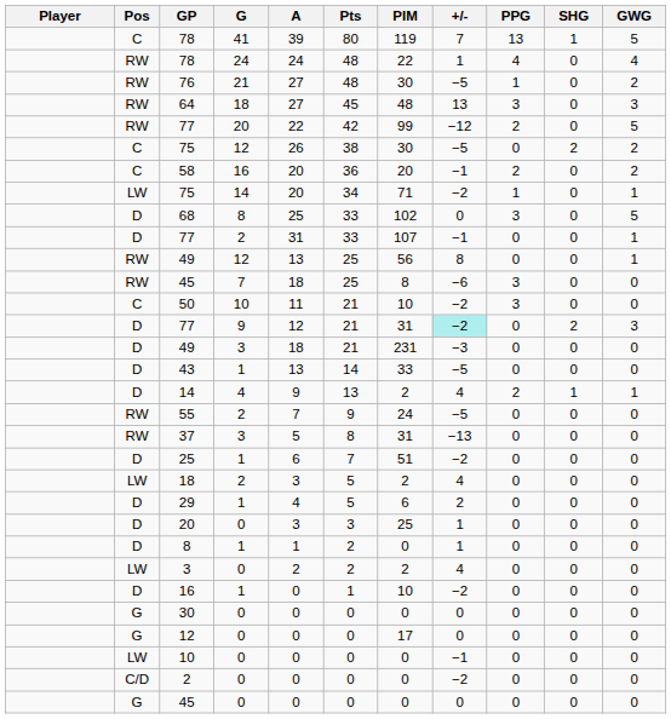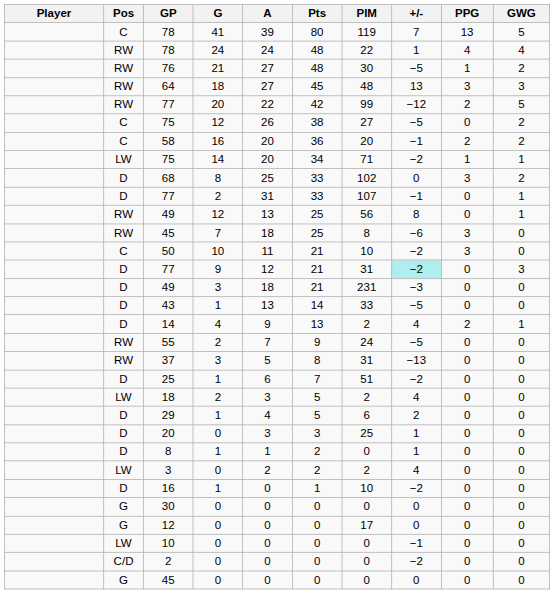 <table class="wikitable sortable" width="60%">
 <tr ALIGN="center">
 <th bgcolor="#DDDDFF" width="10%">Player</th>
 <th bgcolor="#DDDDFF" width="3%" title="Position">Pos</th>
 <th bgcolor="#DDDDFF" width="5%" title="Games played">GP</th>
 <th bgcolor="#DDDDFF" width="5%" title="Goals">G</th>
 <th bgcolor="#DDDDFF" width="5%" title="Assists">A</th>
 <th bgcolor="#DDDDFF" width="5%" title="Points">Pts</th>
 <th bgcolor="#DDDDFF" width="5%" title="Penalties in Minutes">PIM</th>
 <th bgcolor="#DDDDFF" width="5%" title="Plus/minus">+/-</th>
 <th bgcolor="#DDDDFF" width="5%" title="Power play goals">PPG</th>
-<th bgcolor="#DDDDFF" width="5%" title="Short-handed goals">SHG</th>
 <th bgcolor="#DDDDFF" width="5%" title="Game-winning goals">GWG</th>
 </tr>
 <tr align="center">
 <td align="right"></td>
 <td>C</td>
 <td>78</td>
 <td>41</td>
 <td>39</td>
 <td>80</td>
 <td>119</td>
 <td>7</td>
 <td>13</td>
-<td>1</td>
 <td>5</td>
 </tr>
 <tr align="center">
 <td align="right"></td>
 <td>RW</td>
 <td>78</td>
 <td>24</td>
 <td>24</td>
 <td>48</td>
 <td>22</td>
 <td>1</td>
 <td>4</td>
-<td>0</td>
 <td>4</td>
 </tr>
 <tr align="center">
 <td align="right"></td>
 <td>RW</td>
 <td>76</td>
 <td>21</td>
 <td>27</td>
 <td>48</td>
 <td>30</td>
 <td>−5</td>
 <td>1</td>
-<td>0</td>
 <td>2</td>
 </tr>
 <tr align="center">
 <td align="right"></td>
 <td>RW</td>
 <td>64</td>
 <td>18</td>
 <td>27</td>
 <td>45</td>
 <td>48</td>
 <td>13</td>
 <td>3</td>
-<td>0</td>
 <td>3</td>
 </tr>
 <tr align="center">
 <td align="right"></td>
 <td>RW</td>
 <td>77</td>
 <td>20</td>
 <td>22</td>
 <td>42</td>
 <td>99</td>
 <td>−12</td>
 <td>2</td>
-<td>0</td>
 <td>5</td>
 </tr>
 <tr align="center">
 <td align="right"></td>
 <td>C</td>
 <td>75</td>
 <td>12</td>
 <td>26</td>
 <td>38</td>
-<td>30</td>
+<td>27</td>
 <td>−5</td>
 <td>0</td>
-<td>2</td>
 <td>2</td>
 </tr>
 <tr align="center">
 <td align="right"></td>
 <td>C</td>
 <td>58</td>
 <td>16</td>
 <td>20</td>
 <td>36</td>
 <td>20</td>
 <td>−1</td>
 <td>2</td>
-<td>0</td>
 <td>2</td>
 </tr>
 <tr align="center">
 <td align="right"></td>
 <td>LW</td>
 <td>75</td>
 <td>14</td>
 <td>20</td>
 <td>34</td>
 <td>71</td>
 <td>−2</td>
 <td>1</td>
-<td>0</td>
 <td>1</td>
 </tr>
 <tr align="center">
 <td align="right"></td>
 <td>D</td>
 <td>68</td>
 <td>8</td>
 <td>25</td>
 <td>33</td>
 <td>102</td>
 <td>0</td>
 <td>3</td>
-<td>0</td>
-<td>5</td>
+<td>2</td>
 </tr>
 <tr align="center">
 <td align="right"></td>
 <td>D</td>
 <td>77</td>
 <td>2</td>
 <td>31</td>
 <td>33</td>
 <td>107</td>
 <td>−1</td>
-<td>0</td>
 <td>0</td>
 <td>1</td>
 </tr>
 <tr align="center">
 <td align="right"></td>
 <td>RW</td>
 <td>49</td>
 <td>12</td>
 <td>13</td>
 <td>25</td>
 <td>56</td>
 <td>8</td>
-<td>0</td>
 <td>0</td>
 <td>1</td>
 </tr>
 <tr align="center">
 <td align="right"></td>
 <td>RW</td>
 <td>45</td>
 <td>7</td>
 <td>18</td>
 <td>25</td>
 <td>8</td>
 <td>−6</td>
 <td>3</td>
 <td>0</td>
-<td>0</td>
 </tr>
 <tr align="center">
 <td align="right"></td>
 <td>C</td>
 <td>50</td>
 <td>10</td>
 <td>11</td>
 <td>21</td>
 <td>10</td>
 <td>−2</td>
 <td>3</td>
 <td>0</td>
-<td>0</td>
 </tr>
 <tr align="center">
 <td align="right"></td>
 <td>D</td>
 <td>77</td>
 <td>9</td>
 <td>12</td>
 <td>21</td>
 <td>31</td>
 <td style="background: paleturquoise;">−2</td>
 <td>0</td>
-<td>2</td>
 <td>3</td>
 </tr>
 <tr align="center">
 <td align="right"></td>
 <td>D</td>
 <td>49</td>
 <td>3</td>
 <td>18</td>
 <td>21</td>
 <td>231</td>
 <td>−3</td>
-<td>0</td>
 <td>0</td>
 <td>0</td>
 </tr>
 <tr align="center">
 <td align="right"></td>
 <td>D</td>
 <td>43</td>
 <td>1</td>
 <td>13</td>
 <td>14</td>
 <td>33</td>
 <td>−5</td>
 <td>0</td>
 <td>0</td>
-<td>0</td>
 </tr>
 <tr align="center">
 <td align="right"></td>
 <td>D</td>
 <td>14</td>
 <td>4</td>
 <td>9</td>
 <td>13</td>
 <td>2</td>
 <td>4</td>
 <td>2</td>
 <td>1</td>
-<td>1</td>
 </tr>
 <tr align="center">
 <td align="right"></td>
 <td>RW</td>
 <td>55</td>
 <td>2</td>
 <td>7</td>
 <td>9</td>
 <td>24</td>
 <td>−5</td>
-<td>0</td>
 <td>0</td>
 <td>0</td>
 </tr>
 <tr align="center">
 <td align="right"></td>
 <td>RW</td>
 <td>37</td>
 <td>3</td>
 <td>5</td>
 <td>8</td>
 <td>31</td>
 <td>−13</td>
 <td>0</td>
 <td>0</td>
-<td>0</td>
 </tr>
 <tr align="center">
 <td align="right"></td>
 <td>D</td>
 <td>25</td>
 <td>1</td>
 <td>6</td>
 <td>7</td>
 <td>51</td>
 <td>−2</td>
-<td>0</td>
 <td>0</td>
 <td>0</td>
 </tr>
 <tr align="center">
 <td align="right"></td>
 <td>LW</td>
 <td>18</td>
 <td>2</td>
 <td>3</td>
 <td>5</td>
 <td>2</td>
 <td>4</td>
 <td>0</td>
 <td>0</td>
-<td>0</td>
 </tr>
 <tr align="center">
 <td align="right"></td>
 <td>D</td>
 <td>29</td>
 <td>1</td>
 <td>4</td>
 <td>5</td>
 <td>6</td>
 <td>2</td>
-<td>0</td>
 <td>0</td>
 <td>0</td>
 </tr>
 <tr align="center">
 <td align="right"></td>
 <td>D</td>
 <td>20</td>
 <td>0</td>
 <td>3</td>
 <td>3</td>
 <td>25</td>
 <td>1</td>
 <td>0</td>
 <td>0</td>
-<td>0</td>
 </tr>
 <tr align="center">
 <td align="right"></td>
 <td>D</td>
 <td>8</td>
 <td>1</td>
 <td>1</td>
 <td>2</td>
 <td>0</td>
 <td>1</td>
-<td>0</td>
 <td>0</td>
 <td>0</td>
 </tr>
 <tr align="center">
 <td align="right"></td>
 <td>LW</td>
 <td>3</td>
 <td>0</td>
 <td>2</td>
 <td>2</td>
 <td>2</td>
 <td>4</td>
 <td>0</td>
 <td>0</td>
-<td>0</td>
 </tr>
 <tr align="center">
 <td align="right"></td>
 <td>D</td>
 <td>16</td>
 <td>1</td>
 <td>0</td>
 <td>1</td>
 <td>10</td>
 <td>−2</td>
 <td>0</td>
 <td>0</td>
-<td>0</td>
 </tr>
 <tr align="center">
 <td align="right"></td>
 <td>G</td>
 <td>30</td>
-<td>0</td>
 <td>0</td>
 <td>0</td>
 <td>0</td>
 <td>0</td>
 <td>0</td>
 <td>0</td>
 <td>0</td>
 </tr>
 <tr align="center">
 <td align="right"></td>
 <td>G</td>
 <td>12</td>
 <td>0</td>
 <td>0</td>
 <td>0</td>
 <td>17</td>
 <td>0</td>
 <td>0</td>
 <td>0</td>
-<td>0</td>
 </tr>
 <tr align="center">
 <td align="right"></td>
 <td>LW</td>
 <td>10</td>
 <td>0</td>
 <td>0</td>
 <td>0</td>
 <td>0</td>
 <td>−1</td>
-<td>0</td>
 <td>0</td>
 <td>0</td>
 </tr>
 <tr align="center">
 <td align="right"></td>
 <td>C/D</td>
 <td>2</td>
 <td>0</td>
 <td>0</td>
 <td>0</td>
 <td>0</td>
 <td>−2</td>
 <td>0</td>
 <td>0</td>
-<td>0</td>
 </tr>
 <tr align="center">
 <td align="right"></td>
 <td>G</td>
 <td>45</td>
 <td>0</td>
 <td>0</td>
 <td>0</td>
 <td>0</td>
 <td>0</td>
 <td>0</td>
 <td>0</td>
-<td>0</td>
 </tr>
 </table>
